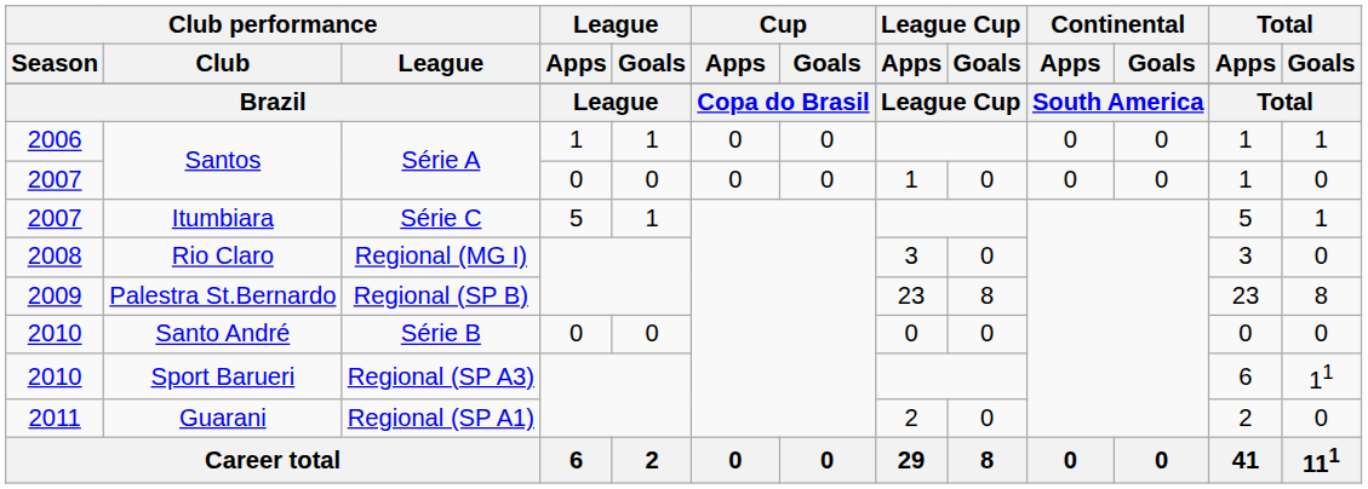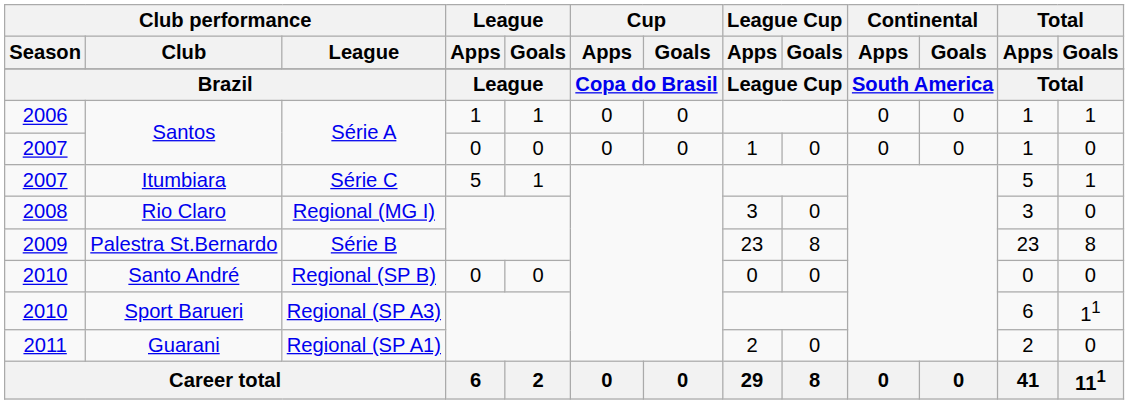 <table class="wikitable" style="text-align:center">
 <tr>
 <th colspan=3>Club performance</th>
 <th colspan=2>League</th>
 <th colspan=2>Cup</th>
 <th colspan=2>League Cup</th>
 <th colspan=2>Continental</th>
 <th colspan=2>Total</th>
 </tr>
 <tr>
 <th>Season</th>
 <th>Club</th>
 <th>League</th>
 <th>Apps</th>
 <th>Goals</th>
 <th>Apps</th>
 <th>Goals</th>
 <th>Apps</th>
 <th>Goals</th>
 <th>Apps</th>
 <th>Goals</th>
 <th>Apps</th>
 <th>Goals</th>
 </tr>
 <tr>
 </tr>
 <tr>
 <th colspan=3>Brazil</th>
 <th colspan=2>League</th>
 <th colspan=2><a href='#'>Copa do Brasil</a></th>
 <th colspan=2>League Cup</th>
 <th colspan=2><a href='#'>South America</a></th>
 <th colspan=2>Total</th>
 </tr>
 <tr>
 <td><a href='#'>2006</a></td>
 <td rowspan=2><a href='#'>Santos</a></td>
 <td rowspan=2><a href='#'>Série A</a></td>
 <td>1</td>
 <td>1</td>
 <td>0</td>
 <td>0</td>
 <td colspan=2></td>
 <td>0</td>
 <td>0</td>
 <td>1</td>
 <td>1</td>
 </tr>
 <tr>
 <td><a href='#'>2007</a></td>
 <td>0</td>
 <td>0</td>
 <td>0</td>
 <td>0</td>
 <td>1</td>
 <td>0</td>
 <td>0</td>
 <td>0</td>
 <td>1</td>
 <td>0</td>
 </tr>
 <tr>
 <td><a href='#'>2007</a></td>
 <td><a href='#'>Itumbiara</a></td>
 <td><a href='#'>Série C</a></td>
 <td>5</td>
 <td>1</td>
 <td rowspan=6 colspan=2></td>
 <td colspan=2></td>
 <td rowspan=6 colspan=2></td>
 <td>5</td>
 <td>1</td>
 </tr>
 <tr>
 <td><a href='#'>2008</a></td>
 <td><a href='#'>Rio Claro</a></td>
 <td><a href='#'>Regional (MG I)</a></td>
 <td rowspan=2 colspan=2></td>
 <td>3</td>
 <td>0</td>
 <td>3</td>
 <td>0</td>
 </tr>
 <tr>
 <td><a href='#'>2009</a></td>
 <td><a href='#'>Palestra St.Bernardo</a></td>
-<td><a href='#'>Regional (SP B)</a></td>
+<td><a href='#'>Série B</a></td>
 <td>23</td>
 <td>8</td>
 <td>23</td>
 <td>8</td>
 </tr>
 <tr>
 <td><a href='#'>2010</a></td>
 <td><a href='#'>Santo André</a></td>
-<td><a href='#'>Série B</a></td>
+<td><a href='#'>Regional (SP B)</a></td>
 <td>0</td>
 <td>0</td>
 <td>0</td>
 <td>0</td>
 <td>0</td>
 <td>0</td>
 </tr>
 <tr>
 <td><a href='#'>2010</a></td>
 <td><a href='#'>Sport Barueri</a></td>
 <td><a href='#'>Regional (SP A3)</a></td>
 <td rowspan=2 colspan=2></td>
 <td colspan=2></td>
 <td>6</td>
 <td>1<sup>1</sup></td>
 </tr>
 <tr>
 <td><a href='#'>2011</a></td>
 <td><a href='#'>Guarani</a></td>
 <td><a href='#'>Regional (SP A1)</a></td>
 <td>2</td>
 <td>0</td>
 <td>2</td>
 <td>0</td>
 </tr>
 <tr>
 <th colspan=3>Career total</th>
 <th>6</th>
 <th>2</th>
 <th>0</th>
 <th>0</th>
 <th>29</th>
 <th>8</th>
 <th>0</th>
 <th>0</th>
 <th>41</th>
 <th>11<sup>1</sup></th>
 </tr>
 </table>
